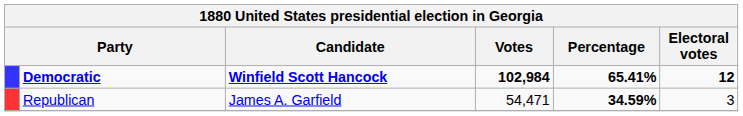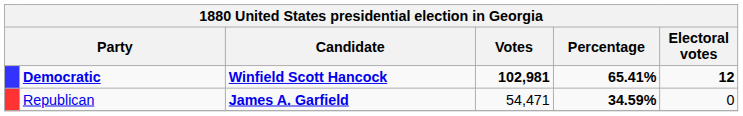 <table class="wikitable" style="font-size: 95%;">
 <tr>
 <th colspan="6">1880 United States presidential election in Georgia</th>
 </tr>
 <tr>
 <th colspan="2" style="width: 15em">Party</th>
 <th style="width: 17em">Candidate</th>
 <th style="width: 5em">Votes</th>
 <th style="width: 7em">Percentage</th>
 <th style="width: 5em">Electoral votes</th>
 </tr>
 <tr>
 <th style="background-color:#3333FF; width: 3px"></th>
 <td style="width: 130px"><strong><a href='#'>Democratic</a></strong></td>
 <td><strong><a href='#'>Winfield Scott Hancock</a></strong></td>
-<td align="right"><strong>102,984</strong></td>
+<td align="right"><strong>102,981</strong></td>
 <td align="right"><strong>65.41%</strong></td>
 <td align="right"><strong>12</strong></td>
 </tr>
 <tr>
 <th style="background-color:#FF3333; width: 3px"></th>
 <td style="width: 130px"><a href='#'>Republican</a></td>
-<td><a href='#'>James A. Garfield</a></td>
+<td><strong><a href='#'>James A. Garfield</a></strong></td>
 <td align="right">54,471</td>
 <td align="right"><strong>34.59%</strong></td>
-<td align="right">3</td>
+<td align="right">0</td>
 </tr>
 <tr>
 </tr>
 </table>
